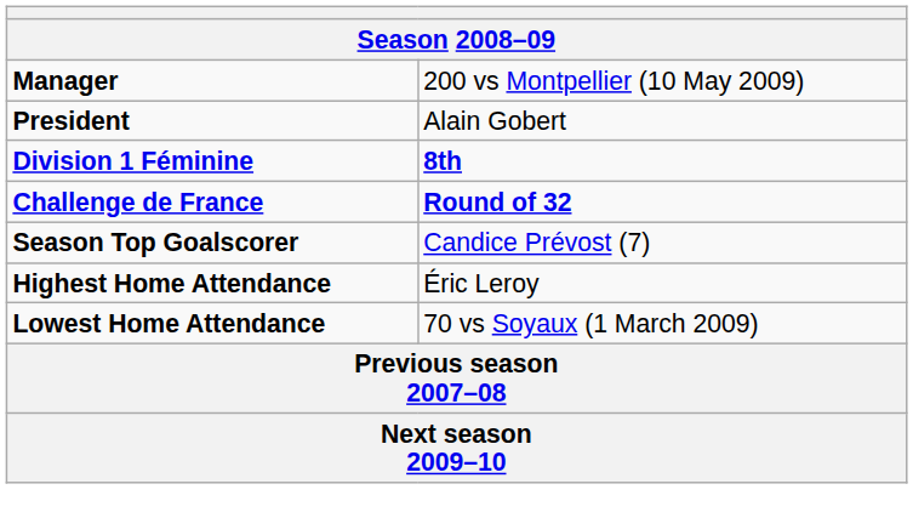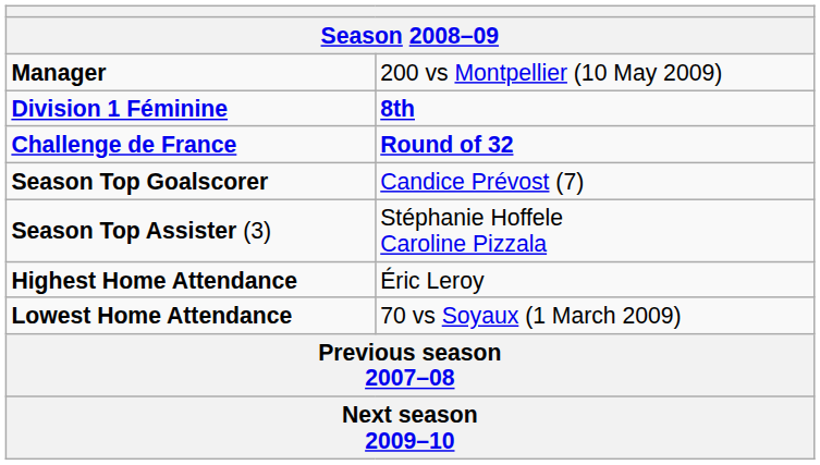 <table width=40% class="wikitable" style="float:right; font-size: 90%; text-align: left;">
 <tr>
 <th colspan=2></th>
 </tr>
 <tr>
 <th colspan=2 align=center><strong><a href='#'>Season</a> <a href='#'>2008–09</a></strong></th>
 </tr>
 <tr>
 <td><strong>Manager</strong></td>
 <td>200 vs <a href='#'>Montpellier</a> (10 May 2009)</td>
 </tr>
 <tr>
-<td><strong>President</strong></td>
-<td> Alain Gobert</td>
-</tr>
-<tr>
 <td><strong><a href='#'>Division 1 Féminine</a></strong></td>
 <td><strong><a href='#'>8th</a></strong></td>
 </tr>
 <tr>
 <td><strong><a href='#'>Challenge de France</a></strong></td>
 <td><strong><a href='#'>Round of 32</a></strong></td>
 </tr>
 <tr>
 <td><strong>Season Top Goalscorer</strong></td>
 <td> <a href='#'>Candice Prévost</a> (7)</td>
+</tr>
+<tr>
+<td><strong>Season Top Assister</strong> (3)</td>
+<td> Stéphanie Hoffele<br> <a href='#'>Caroline Pizzala</a></td>
 </tr>
 <tr>
 <td><strong>Highest Home Attendance</strong></td>
 <td> Éric Leroy</td>
 </tr>
 <tr>
 <td><strong>Lowest Home Attendance</strong></td>
 <td>70 vs <a href='#'>Soyaux</a> (1 March 2009)</td>
 </tr>
 <tr>
 <th colspan=2> Previous season <br> <a href='#'>2007–08</a></th>
 </tr>
 <tr>
 <th colspan=2> Next season <br> <a href='#'>2009–10</a></th>
 </tr>
 </table>
